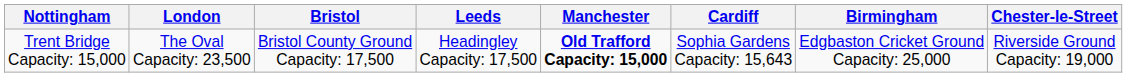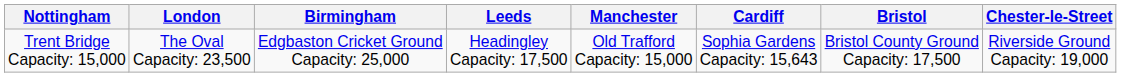 <table class="wikitable" style="text-align:center;">
 <tr>
 <th><a href='#'>Nottingham</a></th>
 <th><a href='#'>London</a></th>
-<th><a href='#'>Bristol</a></th>
+<th><a href='#'>Birmingham</a></th>
 <th><a href='#'>Leeds</a></th>
 <th><a href='#'>Manchester</a></th>
 <th><a href='#'>Cardiff</a></th>
-<th><a href='#'>Birmingham</a></th>
+<th><a href='#'>Bristol</a></th>
 <th><a href='#'>Chester-le-Street</a></th>
 </tr>
 <tr>
 <td><a href='#'>Trent Bridge</a><br>Capacity: 15,000</td>
 <td><a href='#'>The Oval</a><br>Capacity: 23,500</td>
+<td><a href='#'>Edgbaston Cricket Ground</a><br>Capacity: 25,000</td>
+<td><a href='#'>Headingley</a><br>Capacity: 17,500</td>
+<td><a href='#'>Old Trafford</a><br>Capacity: 15,000</td>
+<td><a href='#'>Sophia Gardens</a><br>Capacity: 15,643</td>
 <td><a href='#'>Bristol County Ground</a><br>Capacity: 17,500</td>
-<td><a href='#'>Headingley</a><br>Capacity: 17,500</td>
-<td><strong><a href='#'>Old Trafford</a><br>Capacity: 15,000</strong></td>
-<td><a href='#'>Sophia Gardens</a><br>Capacity: 15,643</td>
-<td><a href='#'>Edgbaston Cricket Ground</a><br>Capacity: 25,000</td>
 <td><a href='#'>Riverside Ground</a><br>Capacity: 19,000</td>
 </tr>
 </table>
